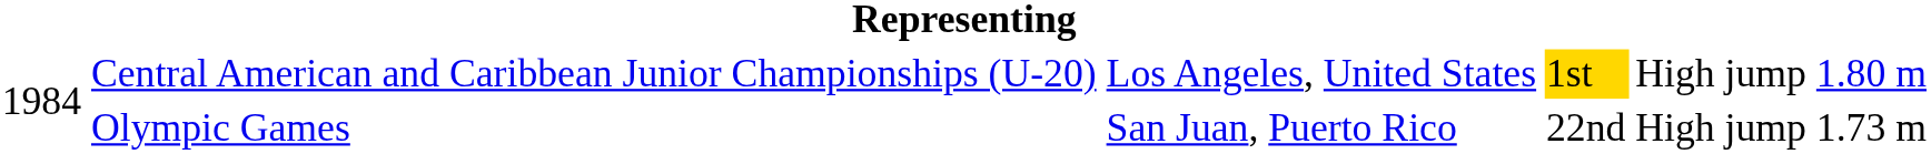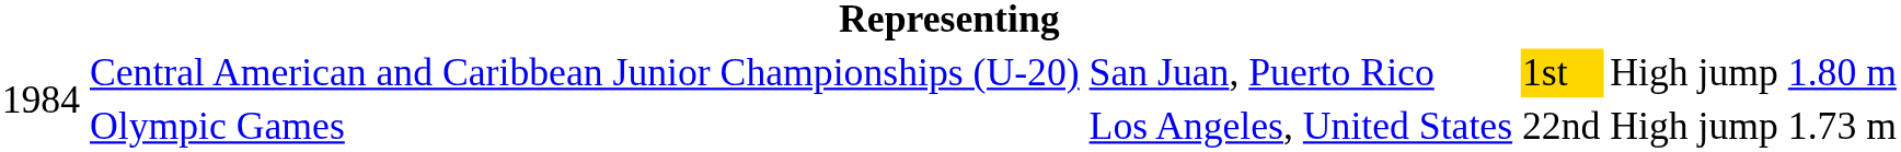 <table>
 <tr>
 <th colspan="6">Representing </th>
 </tr>
 <tr>
 <td rowspan = "2">1984</td>
 <td><a href='#'>Central American and Caribbean Junior Championships (U-20)</a></td>
-<td><a href='#'>Los Angeles</a>, <a href='#'>United States</a></td>
+<td><a href='#'>San Juan</a>, <a href='#'>Puerto Rico</a></td>
 <td bgcolor=gold>1st</td>
 <td>High jump</td>
 <td><a href='#'>1.80 m</a></td>
 </tr>
 <tr>
 <td><a href='#'>Olympic Games</a></td>
-<td><a href='#'>San Juan</a>, <a href='#'>Puerto Rico</a></td>
+<td><a href='#'>Los Angeles</a>, <a href='#'>United States</a></td>
 <td>22nd</td>
 <td>High jump</td>
 <td>1.73 m</td>
 </tr>
 </table>
